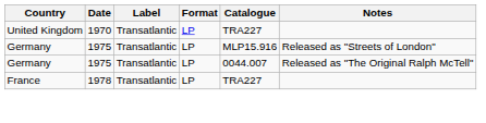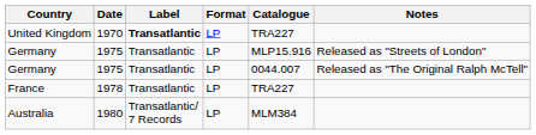 <table class="wikitable">
 <tr>
 <th>Country</th>
 <th>Date</th>
 <th>Label</th>
 <th>Format</th>
 <th>Catalogue</th>
 <th>Notes</th>
 </tr>
 <tr>
 <td>United Kingdom</td>
 <td>1970</td>
-<td>Transatlantic</td>
+<td><strong>Transatlantic</strong></td>
 <td><a href='#'>LP</a></td>
 <td>TRA227</td>
 <td></td>
 </tr>
 <tr>
 <td>Germany</td>
 <td>1975</td>
 <td>Transatlantic</td>
 <td>LP</td>
 <td>MLP15.916</td>
 <td>Released as "Streets of London"</td>
 </tr>
 <tr>
 <td>Germany</td>
 <td>1975</td>
 <td>Transatlantic</td>
 <td>LP</td>
 <td>0044.007</td>
 <td>Released as "The Original Ralph McTell"</td>
 </tr>
 <tr>
 <td>France</td>
 <td>1978</td>
 <td>Transatlantic</td>
 <td>LP</td>
 <td>TRA227</td>
 <td></td>
 </tr>
+<tr>
+<td>Australia</td>
+<td>1980</td>
+<td>Transatlantic/<br>7 Records</td>
+<td>LP</td>
+<td>MLM384</td>
+<td></td>
+</tr>
 </table>
